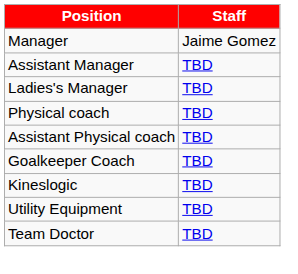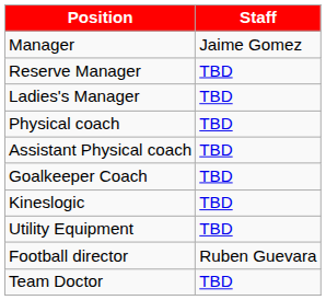 <table class="wikitable">
 <tr>
 <th style="color:White; background:#ff0000;">Position</th>
 <th style="color:White; background:#ff0000;">Staff</th>
 </tr>
 <tr>
 <td>Manager</td>
 <td> Jaime Gomez</td>
 </tr>
 <tr>
-<td>Assistant Manager</td>
+<td>Reserve Manager</td>
 <td> <a href='#'>TBD</a></td>
 </tr>
 <tr>
 <td>Ladies's Manager</td>
 <td> <a href='#'>TBD</a></td>
 </tr>
 <tr>
 <td>Physical coach</td>
 <td> <a href='#'>TBD</a></td>
 </tr>
 <tr>
 <td>Assistant Physical coach</td>
 <td> <a href='#'>TBD</a></td>
 </tr>
 <tr>
 <td>Goalkeeper Coach</td>
 <td> <a href='#'>TBD</a></td>
 </tr>
 <tr>
 <td>Kineslogic</td>
 <td> <a href='#'>TBD</a></td>
 </tr>
 <tr>
 <td>Utility Equipment</td>
 <td> <a href='#'>TBD</a></td>
 </tr>
 <tr>
+<td>Football director</td>
+<td> Ruben Guevara</td>
+</tr>
+<tr>
 <td>Team Doctor</td>
 <td> <a href='#'>TBD</a></td>
 </tr>
 </table>
